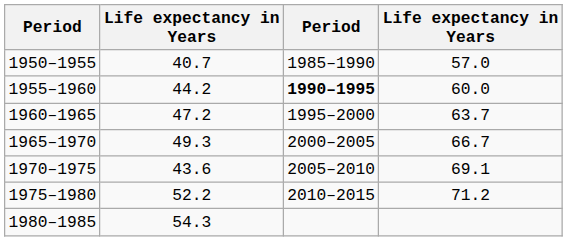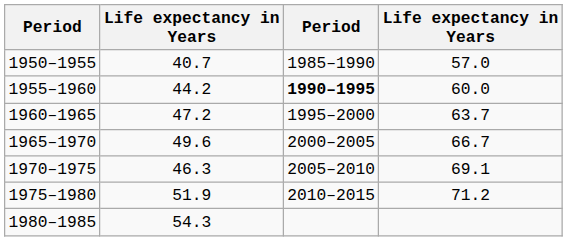 <table class="wikitable sortable static-row-numbers static-row-header-text"style="text-align:center">
 <tr>
 <th>Period</th>
 <th>Life expectancy in<br>Years</th>
 <th>Period</th>
 <th>Life expectancy in<br>Years</th>
 </tr>
 <tr>
 <td>1950–1955</td>
 <td>40.7</td>
 <td>1985–1990</td>
 <td>57.0</td>
 </tr>
 <tr>
 <td>1955–1960</td>
 <td>44.2</td>
 <td><strong>1990–1995</strong></td>
 <td>60.0</td>
 </tr>
 <tr>
 <td>1960–1965</td>
 <td>47.2</td>
 <td>1995–2000</td>
 <td>63.7</td>
 </tr>
 <tr>
 <td>1965–1970</td>
-<td>49.3</td>
+<td>49.6</td>
 <td>2000–2005</td>
 <td>66.7</td>
 </tr>
 <tr>
 <td>1970–1975</td>
-<td>43.6</td>
+<td>46.3</td>
 <td>2005–2010</td>
 <td>69.1</td>
 </tr>
 <tr>
 <td>1975–1980</td>
-<td>52.2</td>
+<td>51.9</td>
 <td>2010–2015</td>
 <td>71.2</td>
 </tr>
 <tr>
 <td>1980–1985</td>
 <td>54.3</td>
 <td></td>
 <td></td>
 </tr>
 </table>
